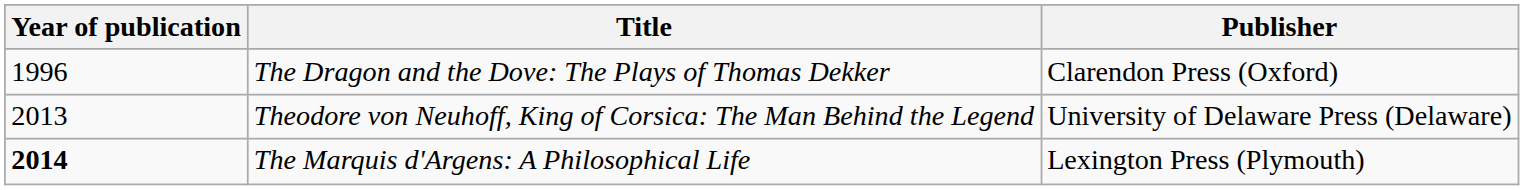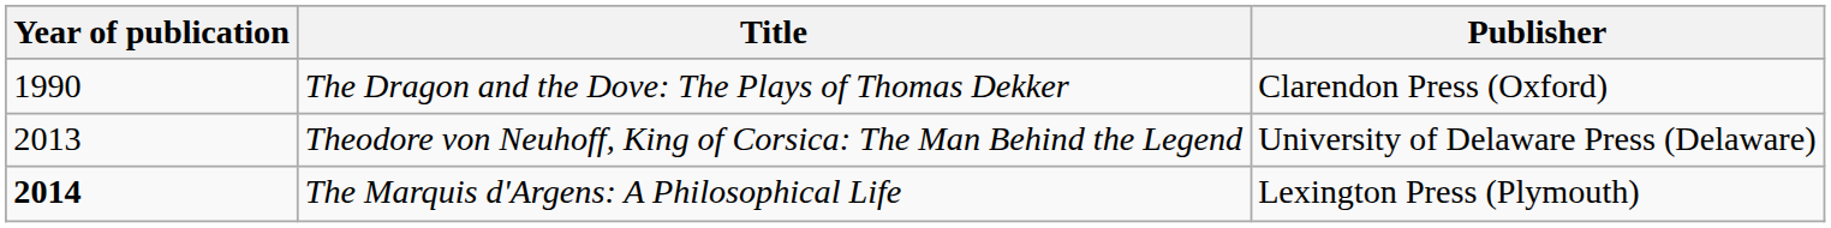 <table class="wikitable sortable">
 <tr>
 <th>Year of publication</th>
 <th>Title</th>
 <th>Publisher</th>
 </tr>
 <tr>
-<td>1996</td>
+<td>1990</td>
 <td><em>The Dragon and the Dove: The Plays of Thomas Dekker</em></td>
 <td>Clarendon Press (Oxford)</td>
 </tr>
 <tr>
 <td>2013</td>
 <td><em>Theodore von Neuhoff, King of Corsica: The Man Behind the Legend</em></td>
 <td>University of Delaware Press (Delaware)</td>
 </tr>
 <tr>
 <td><strong>2014</strong></td>
 <td><em>The Marquis d'Argens: A Philosophical Life</em></td>
 <td>Lexington Press (Plymouth)</td>
 </tr>
 </table>
